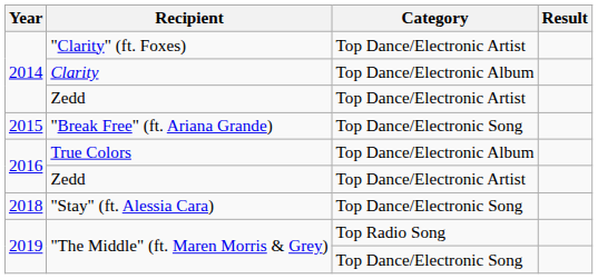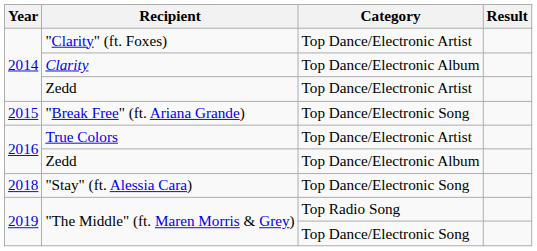 <table class="wikitable">
 <tr>
 <th>Year</th>
 <th>Recipient</th>
 <th>Category</th>
 <th>Result</th>
 </tr>
 <tr>
 <td rowspan="3"><a href='#'>2014</a></td>
 <td>"<a href='#'>Clarity</a>" (ft. Foxes)</td>
 <td>Top Dance/Electronic Artist</td>
 <td></td>
 </tr>
 <tr>
 <td><em><a href='#'>Clarity</a></em></td>
 <td>Top Dance/Electronic Album</td>
 <td></td>
 </tr>
 <tr>
 <td>Zedd</td>
 <td>Top Dance/Electronic Artist</td>
 <td></td>
 </tr>
 <tr>
 <td rowspan="1"><a href='#'>2015</a></td>
 <td>"<a href='#'>Break Free</a>" (ft. <a href='#'>Ariana Grande</a>)</td>
 <td>Top Dance/Electronic Song</td>
 <td></td>
 </tr>
 <tr>
 <td rowspan="2"><a href='#'>2016</a></td>
 <td><a href='#'>True Colors</a></td>
-<td>Top Dance/Electronic Album</td>
+<td>Top Dance/Electronic Artist</td>
 <td></td>
 </tr>
 <tr>
 <td>Zedd</td>
-<td>Top Dance/Electronic Artist</td>
+<td>Top Dance/Electronic Album</td>
 <td></td>
 </tr>
 <tr>
 <td rowspan="1"><a href='#'>2018</a></td>
 <td rowspan="1">"Stay" (ft. <a href='#'>Alessia Cara</a>)</td>
 <td>Top Dance/Electronic Song</td>
 <td></td>
 </tr>
 <tr>
 <td rowspan="2"><a href='#'>2019</a></td>
 <td rowspan="2">"The Middle" (ft. <a href='#'>Maren Morris</a> & <a href='#'>Grey</a>)</td>
 <td>Top Radio Song</td>
 <td></td>
 </tr>
 <tr>
 <td>Top Dance/Electronic Song</td>
 <td></td>
 </tr>
 </table>
